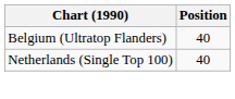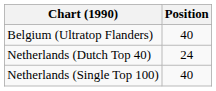 <table class="wikitable sortable">
 <tr>
 <th scope="col">Chart (1990)</th>
 <th scope="col">Position</th>
 </tr>
 <tr>
 <td>Belgium (Ultratop Flanders)</td>
 <td align=center>40</td>
 </tr>
 <tr>
+<td>Netherlands (Dutch Top 40)</td>
+<td align=center>24</td>
+</tr>
+<tr>
 <td>Netherlands (Single Top 100)</td>
 <td align=center>40</td>
 </tr>
 </table>
